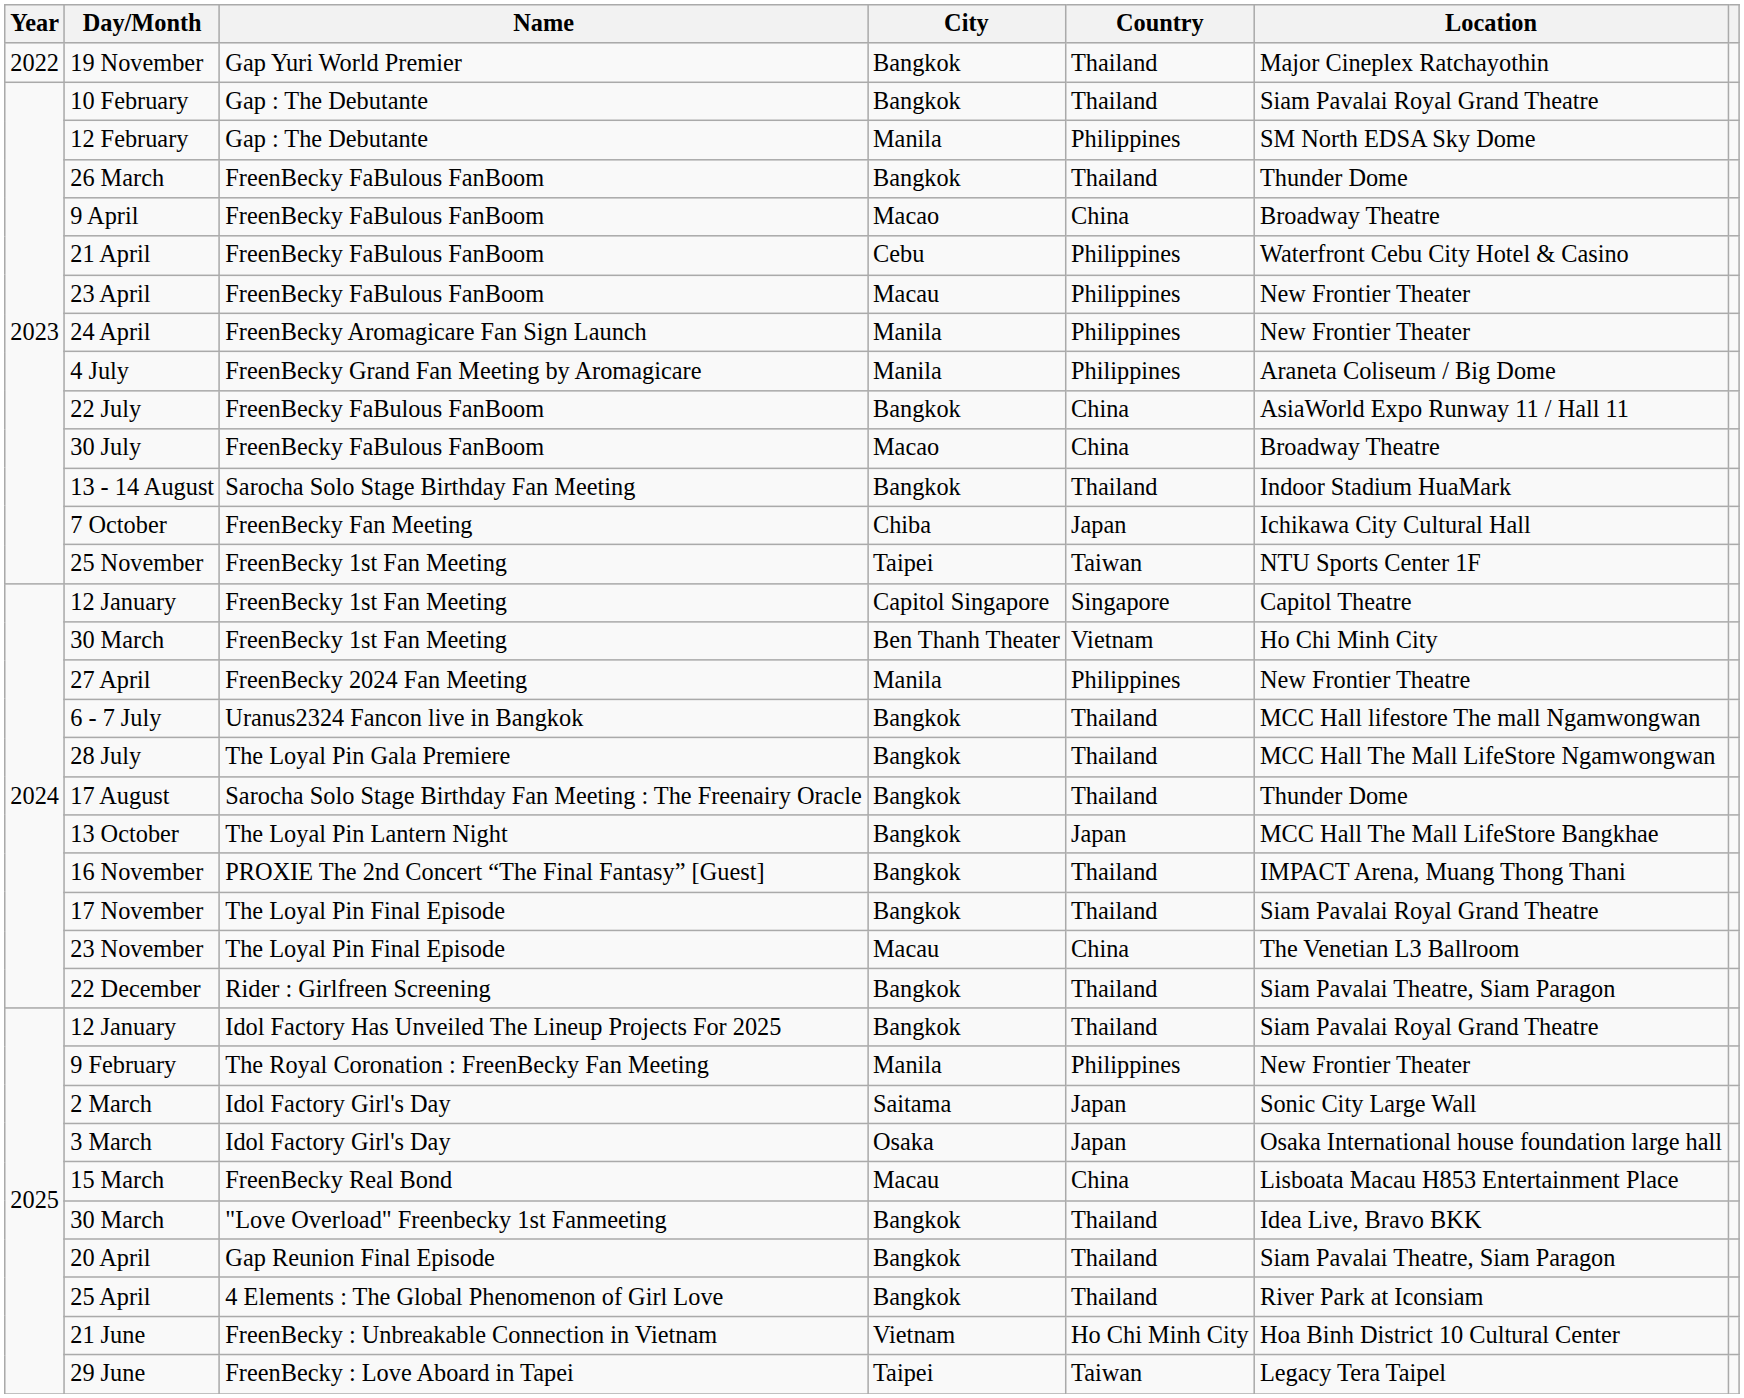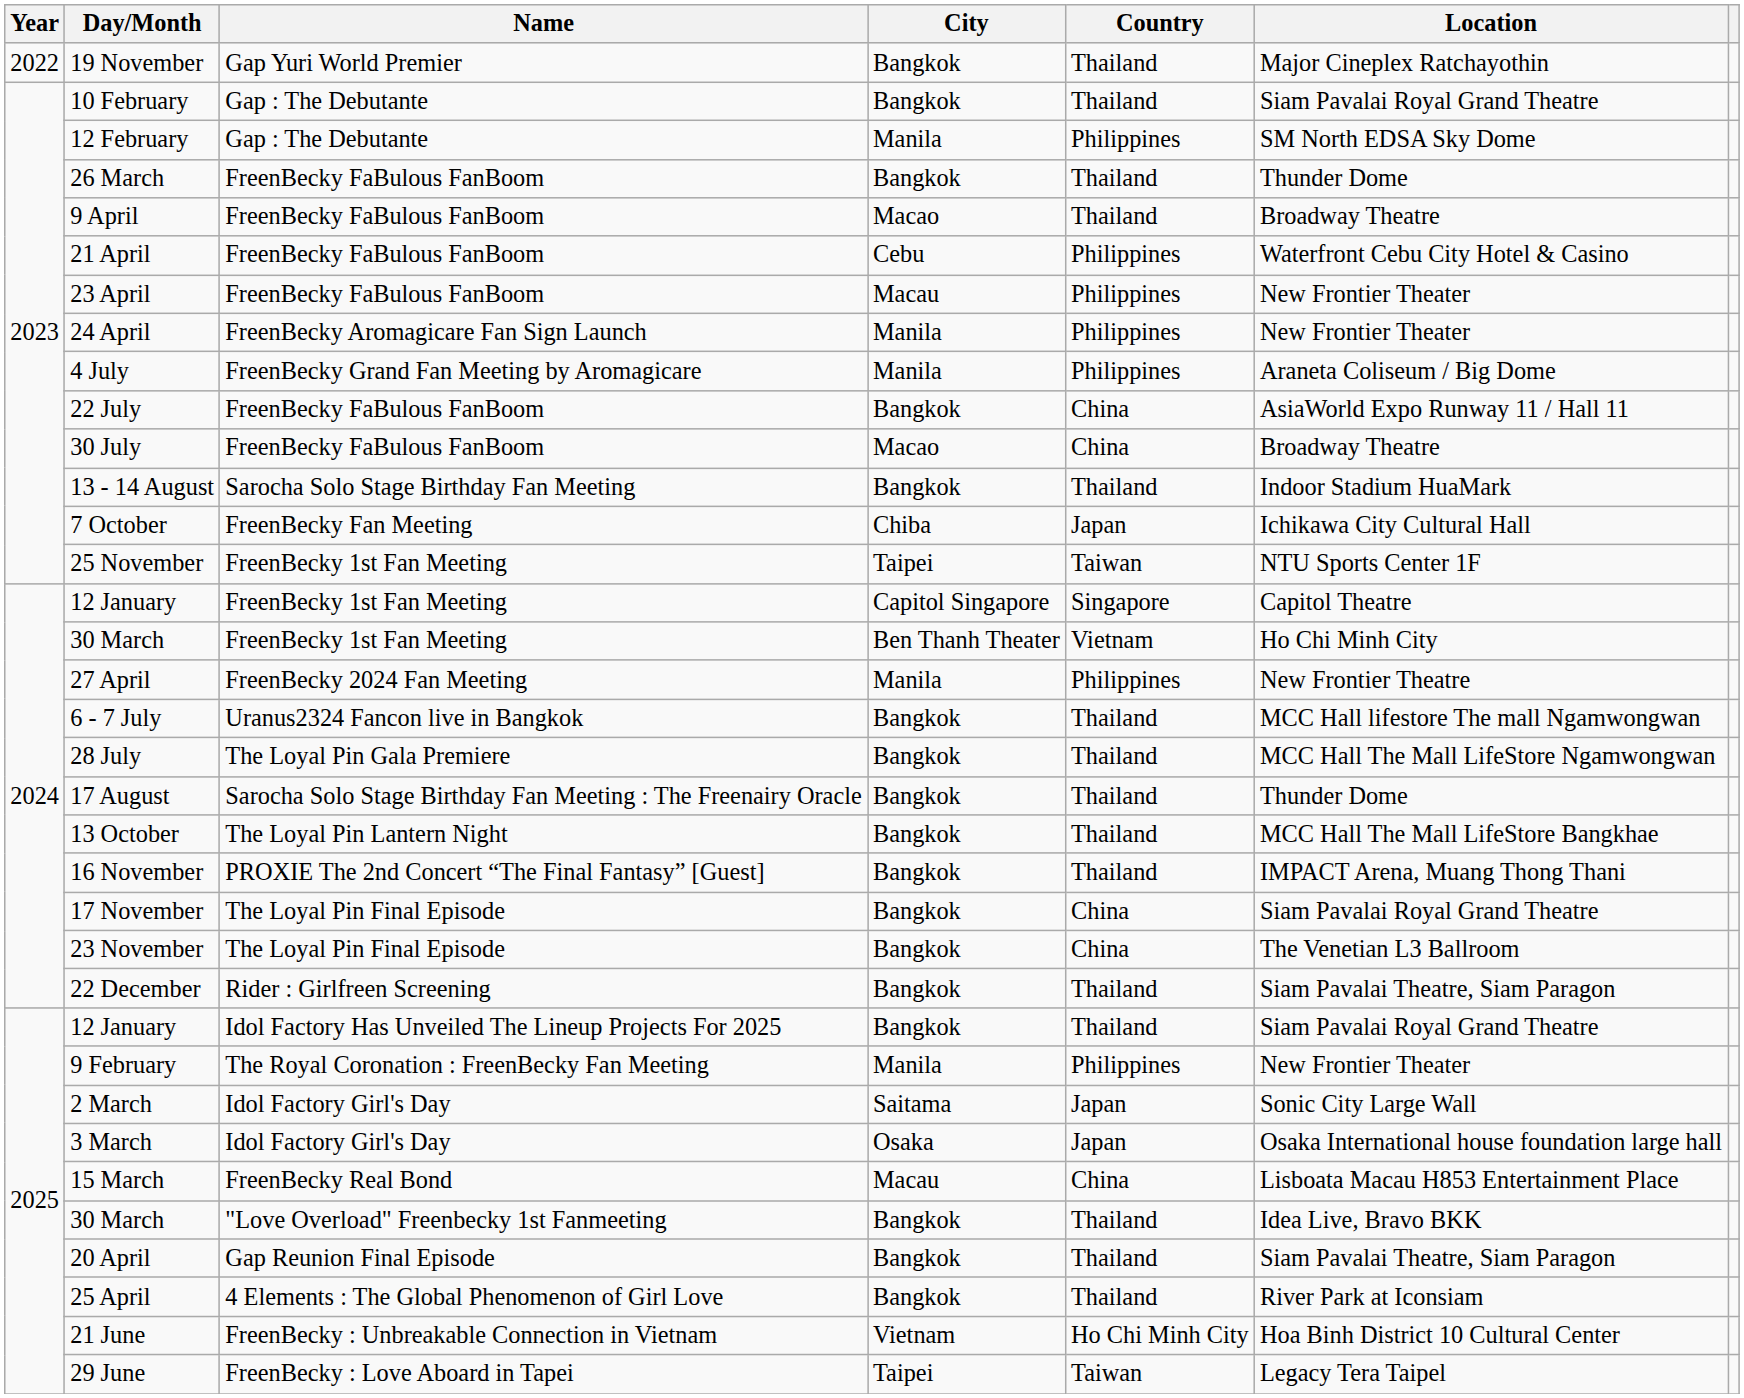 <table class="wikitable sortable">
 <tr>
 <th scope="col">Year</th>
 <th scope="col">Day/Month</th>
 <th scope="col">Name</th>
 <th scope="col">City</th>
 <th scope="col">Country</th>
 <th scope="col">Location</th>
 <th scope="col" class="unsortable"></th>
 </tr>
 <tr>
 <td>2022</td>
 <td>19 November</td>
 <td>Gap Yuri World Premier</td>
 <td>Bangkok</td>
 <td>Thailand</td>
 <td>Major Cineplex Ratchayothin</td>
 <td></td>
 </tr>
 <tr>
 <td rowspan="13" style="text-align: center; ">2023</td>
 <td>10 February</td>
 <td>Gap : The Debutante</td>
 <td>Bangkok</td>
 <td>Thailand</td>
 <td>Siam Pavalai Royal Grand Theatre</td>
 <td></td>
 </tr>
 <tr>
 <td>12 February</td>
 <td>Gap : The Debutante</td>
 <td>Manila</td>
 <td>Philippines</td>
 <td>SM North EDSA Sky Dome</td>
 <td></td>
 </tr>
 <tr>
 <td>26 March</td>
 <td>FreenBecky FaBulous FanBoom</td>
 <td>Bangkok</td>
 <td>Thailand</td>
 <td>Thunder Dome</td>
 <td></td>
 </tr>
 <tr>
 <td>9 April</td>
 <td>FreenBecky FaBulous FanBoom</td>
 <td>Macao</td>
-<td>China</td>
+<td>Thailand</td>
 <td>Broadway Theatre</td>
 <td></td>
 </tr>
 <tr>
 <td>21 April</td>
 <td>FreenBecky FaBulous FanBoom</td>
 <td>Cebu</td>
 <td>Philippines</td>
 <td>Waterfront Cebu City Hotel & Casino</td>
 <td></td>
 </tr>
 <tr>
 <td>23 April</td>
 <td>FreenBecky FaBulous FanBoom</td>
 <td>Macau</td>
 <td>Philippines</td>
 <td>New Frontier Theater</td>
 <td></td>
 </tr>
 <tr>
 <td>24 April</td>
 <td>FreenBecky Aromagicare Fan Sign Launch</td>
 <td>Manila</td>
 <td>Philippines</td>
 <td>New Frontier Theater</td>
 <td></td>
 </tr>
 <tr>
 <td>4 July</td>
 <td>FreenBecky Grand Fan Meeting by Aromagicare</td>
 <td>Manila</td>
 <td>Philippines</td>
 <td>Araneta Coliseum / Big Dome</td>
 <td></td>
 </tr>
 <tr>
 <td>22 July</td>
 <td>FreenBecky FaBulous FanBoom</td>
 <td>Bangkok</td>
 <td>China</td>
 <td>AsiaWorld Expo Runway 11 / Hall 11</td>
 <td></td>
 </tr>
 <tr>
 <td>30 July</td>
 <td>FreenBecky FaBulous FanBoom</td>
 <td>Macao</td>
 <td>China</td>
 <td>Broadway Theatre</td>
 <td></td>
 </tr>
 <tr>
 <td>13 - 14 August</td>
 <td>Sarocha Solo Stage Birthday Fan Meeting</td>
 <td>Bangkok</td>
 <td>Thailand</td>
 <td>Indoor Stadium HuaMark</td>
 <td></td>
 </tr>
 <tr>
 <td>7 October</td>
 <td>FreenBecky Fan Meeting</td>
 <td>Chiba</td>
 <td>Japan</td>
 <td>Ichikawa City Cultural Hall</td>
 <td></td>
 </tr>
 <tr>
 <td>25 November</td>
 <td>FreenBecky 1st Fan Meeting</td>
 <td>Taipei</td>
 <td>Taiwan</td>
 <td>NTU Sports Center 1F</td>
 <td></td>
 </tr>
 <tr>
 <td rowspan="11" style="text-align: center; ">2024</td>
 <td>12 January</td>
 <td>FreenBecky 1st Fan Meeting</td>
 <td>Capitol Singapore</td>
 <td>Singapore</td>
 <td>Capitol Theatre</td>
 <td></td>
 </tr>
 <tr>
 <td>30 March</td>
 <td>FreenBecky 1st Fan Meeting</td>
 <td>Ben Thanh Theater</td>
 <td>Vietnam</td>
 <td>Ho Chi Minh City</td>
 <td></td>
 </tr>
 <tr>
 <td>27 April</td>
 <td>FreenBecky 2024 Fan Meeting</td>
 <td>Manila</td>
 <td>Philippines</td>
 <td>New Frontier Theatre</td>
 <td></td>
 </tr>
 <tr>
 <td>6 - 7 July</td>
 <td>Uranus2324 Fancon live in Bangkok</td>
 <td>Bangkok</td>
 <td>Thailand</td>
 <td>MCC Hall lifestore The mall Ngamwongwan</td>
 <td></td>
 </tr>
 <tr>
 <td>28 July</td>
 <td>The Loyal Pin Gala Premiere</td>
 <td>Bangkok</td>
 <td>Thailand</td>
 <td>MCC Hall The Mall LifeStore Ngamwongwan</td>
 <td></td>
 </tr>
 <tr>
 <td>17 August</td>
 <td>Sarocha Solo Stage Birthday Fan Meeting : The Freenairy Oracle</td>
 <td>Bangkok</td>
 <td>Thailand</td>
 <td>Thunder Dome</td>
 <td></td>
 </tr>
 <tr>
 <td>13 October</td>
 <td>The Loyal Pin Lantern Night</td>
 <td>Bangkok</td>
-<td>Japan</td>
+<td>Thailand</td>
 <td>MCC Hall The Mall LifeStore Bangkhae</td>
 <td></td>
 </tr>
 <tr>
 <td>16 November</td>
 <td>PROXIE The 2nd Concert “The Final Fantasy” [Guest]</td>
 <td>Bangkok</td>
 <td>Thailand</td>
 <td>IMPACT Arena, Muang Thong Thani</td>
 <td></td>
 </tr>
 <tr>
 <td>17 November</td>
 <td>The Loyal Pin Final Episode</td>
 <td>Bangkok</td>
-<td>Thailand</td>
+<td>China</td>
 <td>Siam Pavalai Royal Grand Theatre</td>
 <td></td>
 </tr>
 <tr>
 <td>23 November</td>
 <td>The Loyal Pin Final Episode</td>
-<td>Macau</td>
+<td>Bangkok</td>
 <td>China</td>
 <td>The Venetian L3 Ballroom</td>
 <td></td>
 </tr>
 <tr>
 <td>22 December</td>
 <td>Rider : Girlfreen Screening</td>
 <td>Bangkok</td>
 <td>Thailand</td>
 <td>Siam Pavalai Theatre, Siam Paragon</td>
 <td></td>
 </tr>
 <tr>
 <td rowspan="15" style="text-align: center; ">2025</td>
 <td>12 January</td>
 <td>Idol Factory Has Unveiled The Lineup Projects For 2025</td>
 <td>Bangkok</td>
 <td>Thailand</td>
 <td>Siam Pavalai Royal Grand Theatre</td>
 <td></td>
 </tr>
 <tr>
 <td>9 February</td>
 <td>The Royal Coronation : FreenBecky Fan Meeting</td>
 <td>Manila</td>
 <td>Philippines</td>
 <td>New Frontier Theater</td>
 <td></td>
 </tr>
 <tr>
 <td>2 March</td>
 <td>Idol Factory Girl's Day</td>
 <td>Saitama</td>
 <td>Japan</td>
 <td>Sonic City Large Wall</td>
 <td></td>
 </tr>
 <tr>
 <td>3 March</td>
 <td>Idol Factory Girl's Day</td>
 <td>Osaka</td>
 <td>Japan</td>
 <td>Osaka International house foundation large hall</td>
 <td></td>
 </tr>
 <tr>
 <td>15 March</td>
 <td>FreenBecky Real Bond</td>
 <td>Macau</td>
 <td>China</td>
 <td>Lisboata Macau H853 Entertainment Place</td>
 <td></td>
 </tr>
 <tr>
 <td>30 March</td>
 <td>"Love Overload" Freenbecky 1st Fanmeeting</td>
 <td>Bangkok</td>
 <td>Thailand</td>
 <td>Idea Live, Bravo BKK</td>
 <td></td>
 </tr>
 <tr>
 <td>20 April</td>
 <td>Gap Reunion Final Episode</td>
 <td>Bangkok</td>
 <td>Thailand</td>
 <td>Siam Pavalai Theatre, Siam Paragon</td>
 <td></td>
 </tr>
 <tr>
 <td>25 April</td>
 <td>4 Elements : The Global Phenomenon of Girl Love</td>
 <td>Bangkok</td>
 <td>Thailand</td>
 <td>River Park at Iconsiam</td>
 <td></td>
 </tr>
 <tr>
 <td>21 June</td>
 <td>FreenBecky : Unbreakable Connection in Vietnam</td>
 <td>Vietnam</td>
 <td>Ho Chi Minh City</td>
 <td>Hoa Binh District 10 Cultural Center</td>
 <td></td>
 </tr>
 <tr>
 <td>29 June</td>
 <td>FreenBecky : Love Aboard in Tapei</td>
 <td>Taipei</td>
 <td>Taiwan</td>
 <td>Legacy Tera Taipel</td>
 <td></td>
 </tr>
 </table>
